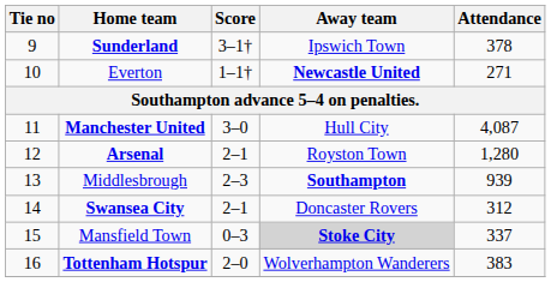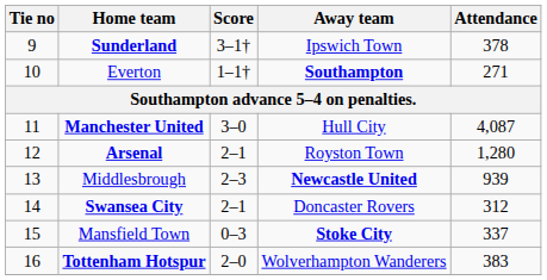 <table class="wikitable" style="text-align:center">
 <tr>
 <th>Tie no</th>
 <th>Home team</th>
 <th>Score</th>
 <th>Away team</th>
 <th>Attendance</th>
 </tr>
 <tr>
 <td>9</td>
 <td><strong><a href='#'>Sunderland</a></strong></td>
 <td>3–1†</td>
 <td><a href='#'>Ipswich Town</a></td>
 <td>378</td>
 </tr>
 <tr>
 <td>10</td>
 <td><a href='#'>Everton</a></td>
 <td>1–1†</td>
-<td><strong><a href='#'>Newcastle United</a></strong></td>
+<td><strong><a href='#'>Southampton</a></strong></td>
 <td>271</td>
 </tr>
 <tr>
 <th colspan="5">Southampton advance 5–4 on penalties.</th>
 </tr>
 <tr>
 <td>11</td>
 <td><strong><a href='#'>Manchester United</a></strong></td>
 <td>3–0</td>
 <td><a href='#'>Hull City</a></td>
 <td>4,087</td>
 </tr>
 <tr>
 <td>12</td>
 <td><strong><a href='#'>Arsenal</a></strong></td>
 <td>2–1</td>
 <td><a href='#'>Royston Town</a></td>
 <td>1,280</td>
 </tr>
 <tr>
 <td>13</td>
 <td><a href='#'>Middlesbrough</a></td>
 <td>2–3</td>
-<td><strong><a href='#'>Southampton</a></strong></td>
+<td><strong><a href='#'>Newcastle United</a></strong></td>
 <td>939</td>
 </tr>
 <tr>
 <td>14</td>
 <td><strong><a href='#'>Swansea City</a></strong></td>
 <td>2–1</td>
 <td><a href='#'>Doncaster Rovers</a></td>
 <td>312</td>
 </tr>
 <tr>
 <td>15</td>
 <td><a href='#'>Mansfield Town</a></td>
 <td>0–3</td>
-<td style="background: lightgrey;"><strong><a href='#'>Stoke City</a></strong></td>
+<td><strong><a href='#'>Stoke City</a></strong></td>
 <td>337</td>
 </tr>
 <tr>
 <td>16</td>
 <td><strong><a href='#'>Tottenham Hotspur</a></strong></td>
 <td>2–0</td>
 <td><a href='#'>Wolverhampton Wanderers</a></td>
 <td>383</td>
 </tr>
 <tr>
 </tr>
 </table>
